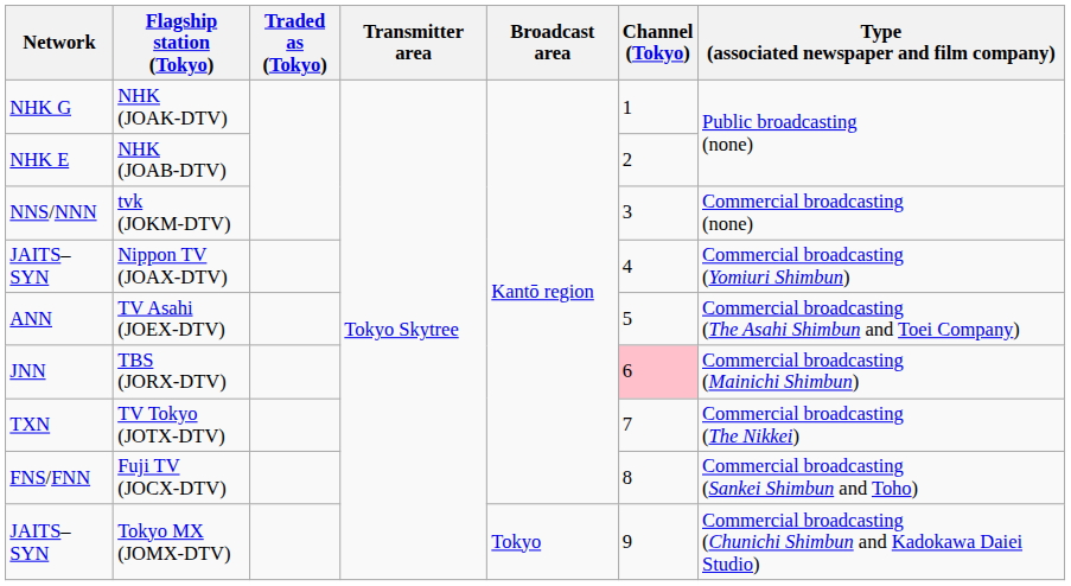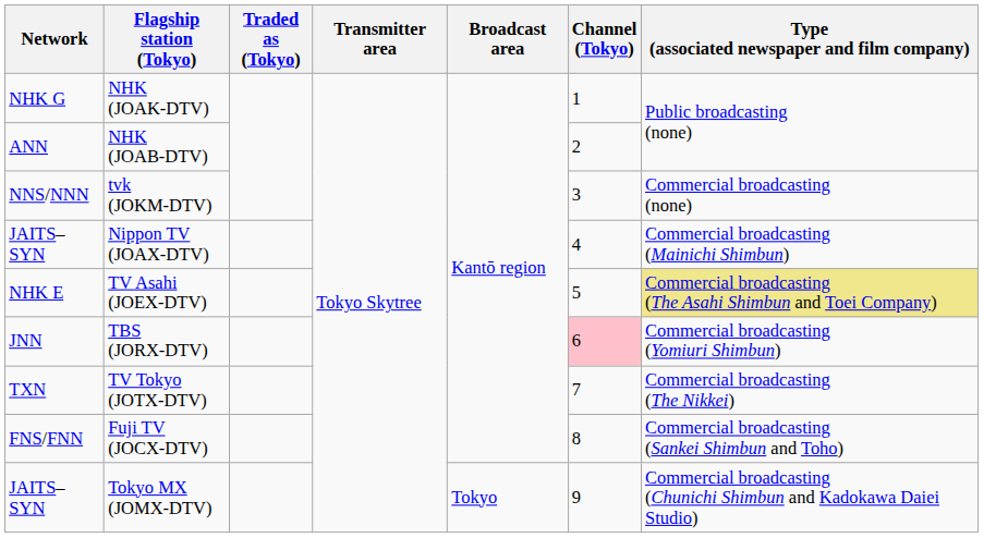 <table class="wikitable">
 <tr>
 <th>Network</th>
 <th><a href='#'>Flagship station</a><br>(<a href='#'>Tokyo</a>)</th>
 <th><a href='#'>Traded as</a><br>(<a href='#'>Tokyo</a>)</th>
 <th>Transmitter area</th>
 <th>Broadcast area</th>
 <th>Channel<br>(<a href='#'>Tokyo</a>)</th>
 <th>Type<br>(associated newspaper and film company)</th>
 </tr>
 <tr>
 <td><a href='#'>NHK G</a></td>
 <td><a href='#'>NHK</a><br>(JOAK-DTV)</td>
 <td rowspan="3"></td>
 <td rowspan="9"><a href='#'>Tokyo Skytree</a></td>
 <td rowspan="8"><a href='#'>Kantō region</a></td>
 <td>1</td>
 <td rowspan="2"><a href='#'>Public broadcasting</a><br>(none)</td>
 </tr>
 <tr>
-<td><a href='#'>NHK E</a></td>
+<td><a href='#'>ANN</a></td>
 <td><a href='#'>NHK</a><br>(JOAB-DTV)</td>
 <td>2</td>
 </tr>
 <tr>
 <td><a href='#'>NNS</a>/<a href='#'>NNN</a></td>
 <td><a href='#'>tvk</a><br>(JOKM-DTV)</td>
 <td>3</td>
 <td><a href='#'>Commercial broadcasting</a><br>(none)</td>
 </tr>
 <tr>
 <td><a href='#'>JAITS</a>–<a href='#'>SYN</a></td>
 <td><a href='#'>Nippon TV</a><br>(JOAX-DTV)</td>
 <td></td>
 <td>4</td>
-<td><a href='#'>Commercial broadcasting</a><br>(<em><a href='#'>Yomiuri Shimbun</a></em>)</td>
+<td><a href='#'>Commercial broadcasting</a><br>(<em><a href='#'>Mainichi Shimbun</a></em>)</td>
 </tr>
 <tr>
-<td><a href='#'>ANN</a></td>
+<td><a href='#'>NHK E</a></td>
 <td><a href='#'>TV Asahi</a><br>(JOEX-DTV)</td>
 <td></td>
 <td>5</td>
-<td><a href='#'>Commercial broadcasting</a><br>(<em><a href='#'>The Asahi Shimbun</a></em> and <a href='#'>Toei Company</a>)</td>
+<td style="background: khaki;"><a href='#'>Commercial broadcasting</a><br>(<em><a href='#'>The Asahi Shimbun</a></em> and <a href='#'>Toei Company</a>)</td>
 </tr>
 <tr>
 <td><a href='#'>JNN</a></td>
 <td><a href='#'>TBS</a><br>(JORX-DTV)</td>
 <td></td>
 <td style="background: pink;">6</td>
-<td><a href='#'>Commercial broadcasting</a><br>(<em><a href='#'>Mainichi Shimbun</a></em>)</td>
+<td><a href='#'>Commercial broadcasting</a><br>(<em><a href='#'>Yomiuri Shimbun</a></em>)</td>
 </tr>
 <tr>
 <td><a href='#'>TXN</a></td>
 <td><a href='#'>TV Tokyo</a><br>(JOTX-DTV)</td>
 <td></td>
 <td>7</td>
 <td><a href='#'>Commercial broadcasting</a><br>(<em><a href='#'>The Nikkei</a></em>)</td>
 </tr>
 <tr>
 <td><a href='#'>FNS</a>/<a href='#'>FNN</a></td>
 <td><a href='#'>Fuji TV</a><br>(JOCX-DTV)</td>
 <td></td>
 <td>8</td>
 <td><a href='#'>Commercial broadcasting</a><br>(<em><a href='#'>Sankei Shimbun</a></em> and <a href='#'>Toho</a>)</td>
 </tr>
 <tr>
 <td><a href='#'>JAITS</a>–<a href='#'>SYN</a></td>
 <td><a href='#'>Tokyo MX</a><br>(JOMX-DTV)</td>
 <td></td>
 <td><a href='#'>Tokyo</a></td>
 <td>9</td>
 <td><a href='#'>Commercial broadcasting</a><br>(<em><a href='#'>Chunichi Shimbun</a></em> and <a href='#'>Kadokawa Daiei Studio</a>)</td>
 </tr>
 </table>
